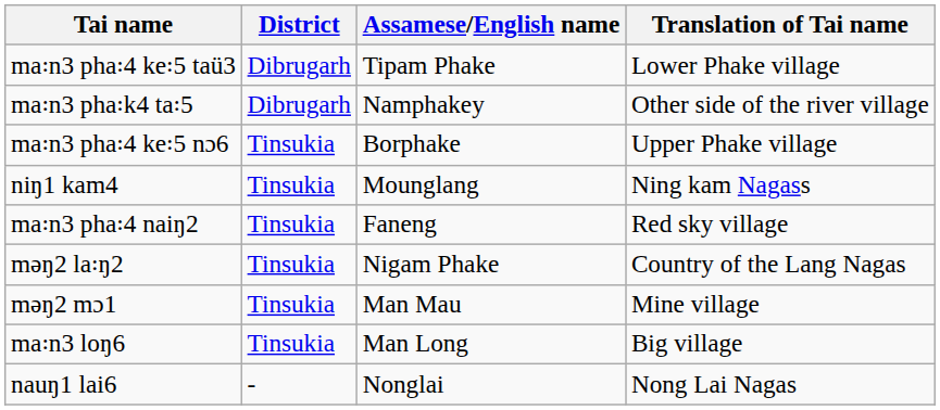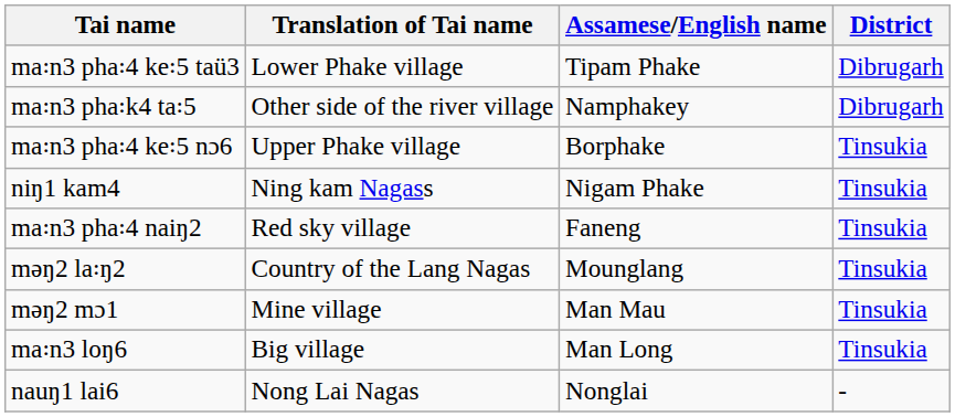 <table class="wikitable">
 <tr>
 <th c=01>Tai name</th>
+<th c=02>Translation of Tai name</th>
+<th c=03><a href='#'>Assamese</a>/<a href='#'>English</a> name</th>
 <th c=04><a href='#'>District</a></th>
-<th c=03><a href='#'>Assamese</a>/<a href='#'>English</a> name</th>
-<th c=02>Translation of Tai name</th>
 </tr>
 <tr>
 <td c=01>ma꞉n3 pha꞉4 ke꞉5 taü3</td>
+<td c=02>Lower Phake village</td>
+<td c=03>Tipam Phake</td>
 <td c=04><a href='#'>Dibrugarh</a></td>
-<td c=03>Tipam Phake</td>
-<td c=02>Lower Phake village</td>
 </tr>
 <tr>
 <td c=01>ma꞉n3 pha꞉k4 ta꞉5</td>
+<td c=02>Other side of the river village</td>
+<td c=03>Namphakey</td>
 <td c=04><a href='#'>Dibrugarh</a></td>
-<td c=03>Namphakey</td>
-<td c=02>Other side of the river village</td>
 </tr>
 <tr>
 <td c=01>ma꞉n3 pha꞉4 ke꞉5 nɔ6</td>
+<td c=02>Upper Phake village</td>
+<td c=03>Borphake</td>
 <td c=04><a href='#'>Tinsukia</a></td>
-<td c=03>Borphake</td>
-<td c=02>Upper Phake village</td>
 </tr>
 <tr>
 <td c=01>niŋ1 kam4</td>
+<td c=02>Ning kam <a href='#'>Nagas</a>s</td>
+<td c=03>Nigam Phake</td>
 <td c=04><a href='#'>Tinsukia</a></td>
-<td c=03>Mounglang</td>
-<td c=02>Ning kam <a href='#'>Nagas</a>s</td>
 </tr>
 <tr>
 <td c=01>ma꞉n3 pha꞉4 naiŋ2</td>
+<td c=02>Red sky village</td>
+<td c=03>Faneng</td>
 <td c=04><a href='#'>Tinsukia</a></td>
-<td c=03>Faneng</td>
-<td c=02>Red sky village</td>
 </tr>
 <tr>
 <td c=01>məŋ2 la꞉ŋ2</td>
+<td c=02>Country of the Lang Nagas</td>
+<td c=03>Mounglang</td>
 <td c=04><a href='#'>Tinsukia</a></td>
-<td c=03>Nigam Phake</td>
-<td c=02>Country of the Lang Nagas</td>
 </tr>
 <tr>
 <td c=01>məŋ2 mɔ1</td>
+<td c=02>Mine village</td>
+<td c=03>Man Mau</td>
 <td c=04><a href='#'>Tinsukia</a></td>
-<td c=03>Man Mau</td>
-<td c=02>Mine village</td>
 </tr>
 <tr>
 <td c=01>ma꞉n3 loŋ6</td>
+<td c=02>Big village</td>
+<td c=03>Man Long</td>
 <td c=04><a href='#'>Tinsukia</a></td>
-<td c=03>Man Long</td>
-<td c=02>Big village</td>
 </tr>
 <tr>
 <td c=01>nauŋ1 lai6</td>
+<td c=02>Nong Lai Nagas</td>
+<td c=03>Nonglai</td>
 <td c=04>-</td>
-<td c=03>Nonglai</td>
-<td c=02>Nong Lai Nagas</td>
 </tr>
 </table>
